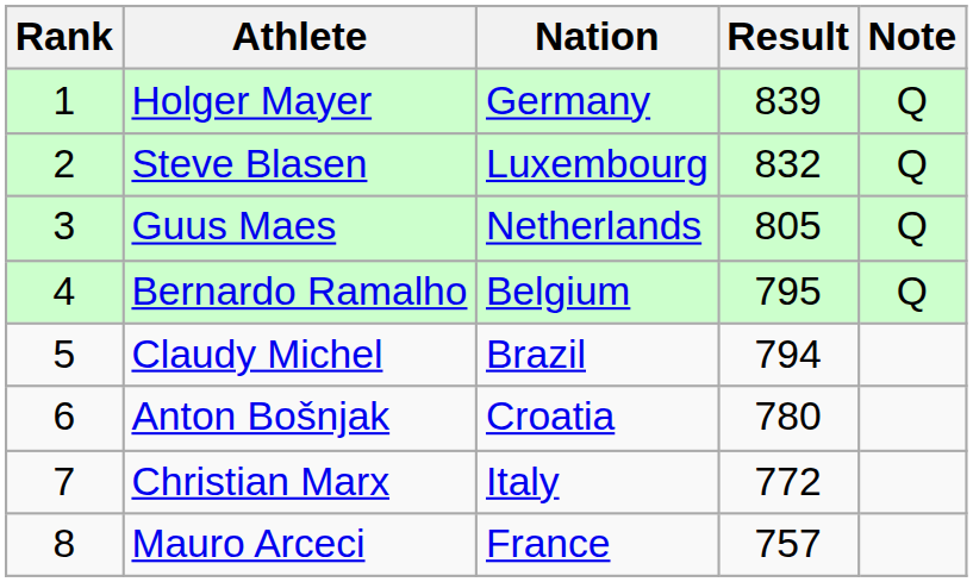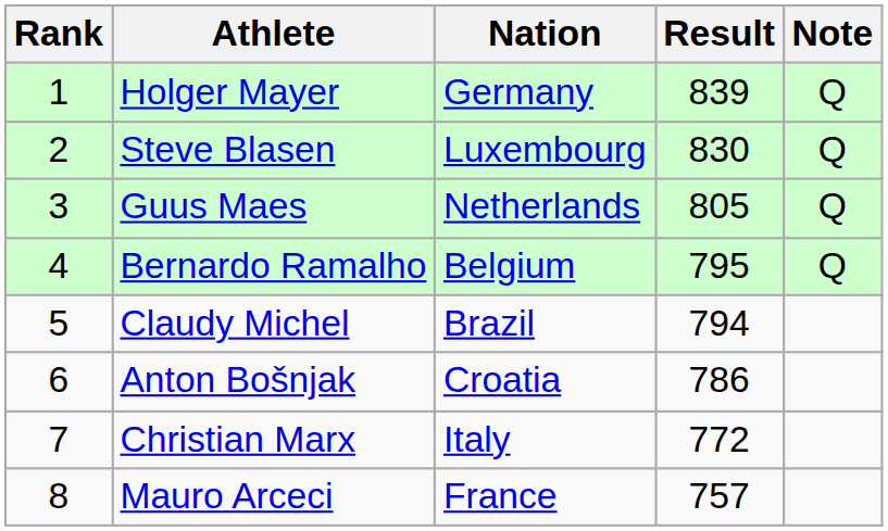 <table class="wikitable sortable" style="text-align:center">
 <tr>
 <th>Rank</th>
 <th>Athlete</th>
 <th>Nation</th>
 <th>Result</th>
 <th>Note</th>
 </tr>
 <tr bgcolor=ccffcc>
 <td>1</td>
 <td align=left><a href='#'>Holger Mayer</a></td>
 <td align=left> <a href='#'>Germany</a></td>
 <td>839</td>
 <td>Q</td>
 </tr>
 <tr bgcolor=ccffcc>
 <td>2</td>
 <td align=left><a href='#'>Steve Blasen</a></td>
 <td align=left> <a href='#'>Luxembourg</a></td>
-<td>832</td>
+<td>830</td>
 <td>Q</td>
 </tr>
 <tr bgcolor=ccffcc>
 <td>3</td>
 <td align=left><a href='#'>Guus Maes</a></td>
 <td align=left> <a href='#'>Netherlands</a></td>
 <td>805</td>
 <td>Q</td>
 </tr>
 <tr bgcolor=ccffcc>
 <td>4</td>
 <td align=left><a href='#'>Bernardo Ramalho</a></td>
 <td align=left> <a href='#'>Belgium</a></td>
 <td>795</td>
 <td>Q</td>
 </tr>
 <tr>
 <td>5</td>
 <td align=left><a href='#'>Claudy Michel</a></td>
 <td align=left> <a href='#'>Brazil</a></td>
 <td>794</td>
 <td></td>
 </tr>
 <tr>
 <td>6</td>
 <td align=left><a href='#'>Anton Bošnjak</a></td>
 <td align=left> <a href='#'>Croatia</a></td>
-<td>780</td>
+<td>786</td>
 <td></td>
 </tr>
 <tr>
 <td>7</td>
 <td align=left><a href='#'>Christian Marx</a></td>
 <td align=left> <a href='#'>Italy</a></td>
 <td>772</td>
 <td></td>
 </tr>
 <tr>
 <td>8</td>
 <td align=left><a href='#'>Mauro Arceci</a></td>
 <td align=left> <a href='#'>France</a></td>
 <td>757</td>
 <td></td>
 </tr>
 </table>
